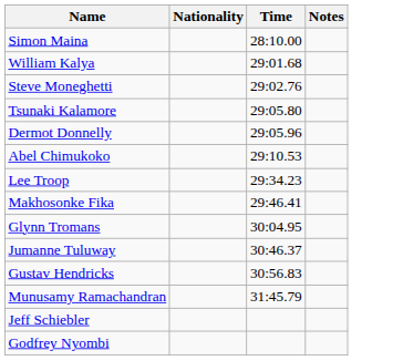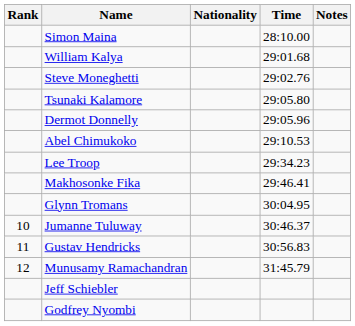 <table class="wikitable sortable" style="text-align:center">
 <tr>
+<th>Rank</th>
 <th>Name</th>
 <th>Nationality</th>
 <th>Time</th>
 <th>Notes</th>
 </tr>
 <tr>
+<td></td>
 <td align=left><a href='#'>Simon Maina</a></td>
 <td align=left></td>
 <td>28:10.00</td>
 <td></td>
 </tr>
 <tr>
+<td></td>
 <td align=left><a href='#'>William Kalya</a></td>
 <td align=left></td>
 <td>29:01.68</td>
 <td></td>
 </tr>
 <tr>
+<td></td>
 <td align=left><a href='#'>Steve Moneghetti</a></td>
 <td align=left></td>
 <td>29:02.76</td>
 <td></td>
 </tr>
 <tr>
+<td></td>
 <td align=left><a href='#'>Tsunaki Kalamore</a></td>
 <td align=left></td>
 <td>29:05.80</td>
 <td></td>
 </tr>
 <tr>
+<td></td>
 <td align=left><a href='#'>Dermot Donnelly</a></td>
 <td align=left></td>
 <td>29:05.96</td>
 <td></td>
 </tr>
 <tr>
+<td></td>
 <td align=left><a href='#'>Abel Chimukoko</a></td>
 <td align=left></td>
 <td>29:10.53</td>
 <td></td>
 </tr>
 <tr>
+<td></td>
 <td align=left><a href='#'>Lee Troop</a></td>
 <td align=left></td>
 <td>29:34.23</td>
 <td></td>
 </tr>
 <tr>
+<td></td>
 <td align=left><a href='#'>Makhosonke Fika</a></td>
 <td align=left></td>
 <td>29:46.41</td>
 <td></td>
 </tr>
 <tr>
+<td></td>
 <td align=left><a href='#'>Glynn Tromans</a></td>
 <td align=left></td>
 <td>30:04.95</td>
 <td></td>
 </tr>
 <tr>
+<td>10</td>
 <td align=left><a href='#'>Jumanne Tuluway</a></td>
 <td align=left></td>
 <td>30:46.37</td>
 <td></td>
 </tr>
 <tr>
+<td>11</td>
 <td align=left><a href='#'>Gustav Hendricks</a></td>
 <td align=left></td>
 <td>30:56.83</td>
 <td></td>
 </tr>
 <tr>
+<td>12</td>
 <td align=left><a href='#'>Munusamy Ramachandran</a></td>
 <td align=left></td>
 <td>31:45.79</td>
 <td></td>
 </tr>
 <tr>
+<td></td>
 <td align=left><a href='#'>Jeff Schiebler</a></td>
 <td align=left></td>
 <td></td>
 <td></td>
 </tr>
 <tr>
+<td></td>
 <td align=left><a href='#'>Godfrey Nyombi</a></td>
 <td align=left></td>
 <td></td>
 <td></td>
 </tr>
 </table>
